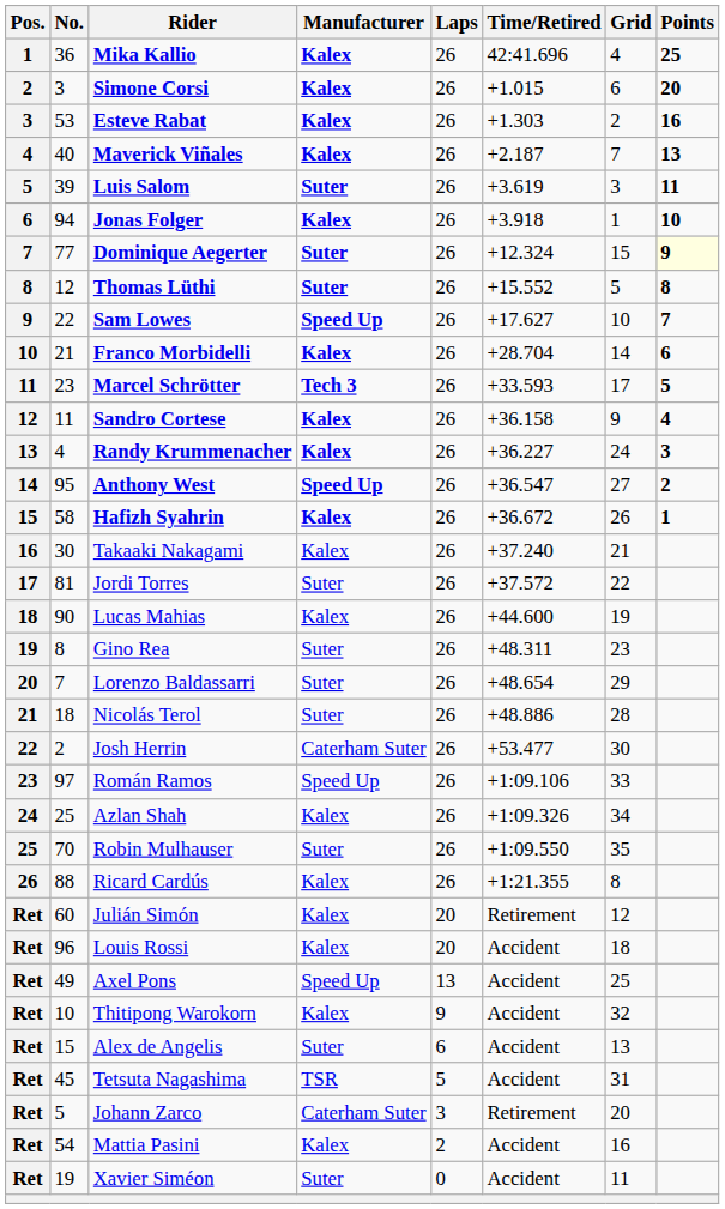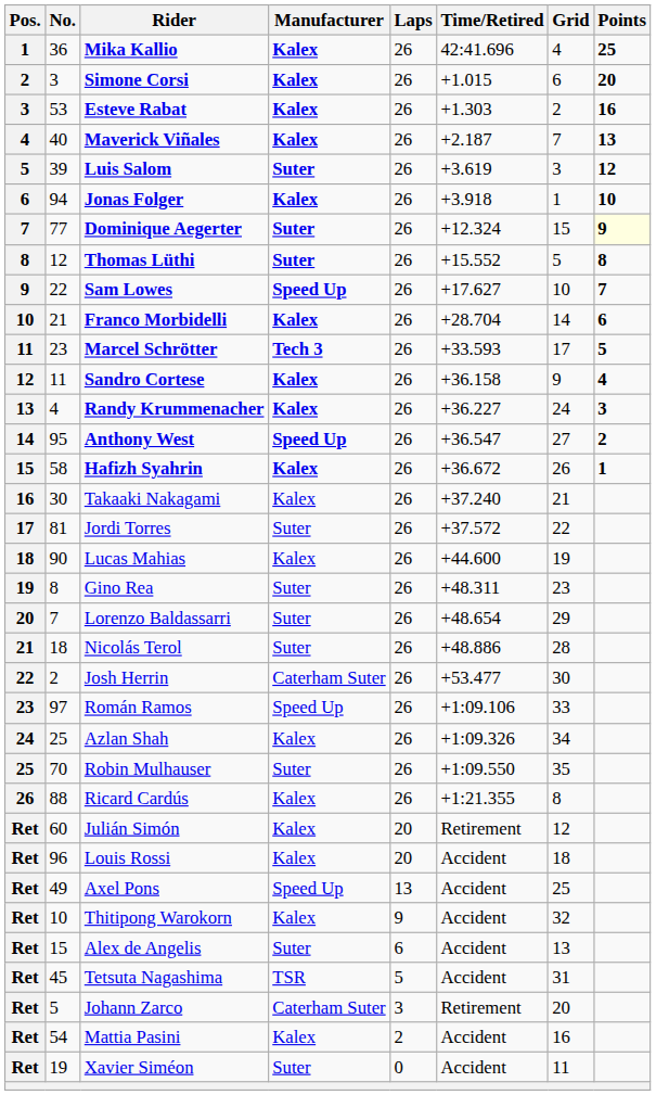 <table class="wikitable" style="font-size: 95%;">
 <tr>
 <th>Pos.</th>
 <th>No.</th>
 <th>Rider</th>
 <th>Manufacturer</th>
 <th>Laps</th>
 <th>Time/Retired</th>
 <th>Grid</th>
 <th>Points</th>
 </tr>
 <tr>
 <th>1</th>
 <td>36</td>
 <td> <strong><a href='#'>Mika Kallio</a></strong></td>
 <td><strong><a href='#'>Kalex</a></strong></td>
 <td>26</td>
 <td>42:41.696</td>
 <td>4</td>
 <td><strong>25</strong></td>
 </tr>
 <tr>
 <th>2</th>
 <td>3</td>
 <td> <strong><a href='#'>Simone Corsi</a></strong></td>
 <td><strong><a href='#'>Kalex</a></strong></td>
 <td>26</td>
 <td>+1.015</td>
 <td>6</td>
 <td><strong>20</strong></td>
 </tr>
 <tr>
 <th>3</th>
 <td>53</td>
 <td> <strong><a href='#'>Esteve Rabat</a></strong></td>
 <td><strong><a href='#'>Kalex</a></strong></td>
 <td>26</td>
 <td>+1.303</td>
 <td>2</td>
 <td><strong>16</strong></td>
 </tr>
 <tr>
 <th>4</th>
 <td>40</td>
 <td> <strong><a href='#'>Maverick Viñales</a></strong></td>
 <td><strong><a href='#'>Kalex</a></strong></td>
 <td>26</td>
 <td>+2.187</td>
 <td>7</td>
 <td><strong>13</strong></td>
 </tr>
 <tr>
 <th>5</th>
 <td>39</td>
 <td> <strong><a href='#'>Luis Salom</a></strong></td>
 <td><strong><a href='#'>Suter</a></strong></td>
 <td>26</td>
 <td>+3.619</td>
 <td>3</td>
-<td><strong>11</strong></td>
+<td><strong>12</strong></td>
 </tr>
 <tr>
 <th>6</th>
 <td>94</td>
 <td> <strong><a href='#'>Jonas Folger</a></strong></td>
 <td><strong><a href='#'>Kalex</a></strong></td>
 <td>26</td>
 <td>+3.918</td>
 <td>1</td>
 <td><strong>10</strong></td>
 </tr>
 <tr>
 <th>7</th>
 <td>77</td>
 <td> <strong><a href='#'>Dominique Aegerter</a></strong></td>
 <td><strong><a href='#'>Suter</a></strong></td>
 <td>26</td>
 <td>+12.324</td>
 <td>15</td>
 <td style="background: lightyellow;"><strong>9</strong></td>
 </tr>
 <tr>
 <th>8</th>
 <td>12</td>
 <td> <strong><a href='#'>Thomas Lüthi</a></strong></td>
 <td><strong><a href='#'>Suter</a></strong></td>
 <td>26</td>
 <td>+15.552</td>
 <td>5</td>
 <td><strong>8</strong></td>
 </tr>
 <tr>
 <th>9</th>
 <td>22</td>
 <td> <strong><a href='#'>Sam Lowes</a></strong></td>
 <td><strong><a href='#'>Speed Up</a></strong></td>
 <td>26</td>
 <td>+17.627</td>
 <td>10</td>
 <td><strong>7</strong></td>
 </tr>
 <tr>
 <th>10</th>
 <td>21</td>
 <td> <strong><a href='#'>Franco Morbidelli</a></strong></td>
 <td><strong><a href='#'>Kalex</a></strong></td>
 <td>26</td>
 <td>+28.704</td>
 <td>14</td>
 <td><strong>6</strong></td>
 </tr>
 <tr>
 <th>11</th>
 <td>23</td>
 <td> <strong><a href='#'>Marcel Schrötter</a></strong></td>
 <td><strong><a href='#'>Tech 3</a></strong></td>
 <td>26</td>
 <td>+33.593</td>
 <td>17</td>
 <td><strong>5</strong></td>
 </tr>
 <tr>
 <th>12</th>
 <td>11</td>
 <td> <strong><a href='#'>Sandro Cortese</a></strong></td>
 <td><strong><a href='#'>Kalex</a></strong></td>
 <td>26</td>
 <td>+36.158</td>
 <td>9</td>
 <td><strong>4</strong></td>
 </tr>
 <tr>
 <th>13</th>
 <td>4</td>
 <td> <strong><a href='#'>Randy Krummenacher</a></strong></td>
 <td><strong><a href='#'>Kalex</a></strong></td>
 <td>26</td>
 <td>+36.227</td>
 <td>24</td>
 <td><strong>3</strong></td>
 </tr>
 <tr>
 <th>14</th>
 <td>95</td>
 <td> <strong><a href='#'>Anthony West</a></strong></td>
 <td><strong><a href='#'>Speed Up</a></strong></td>
 <td>26</td>
 <td>+36.547</td>
 <td>27</td>
 <td><strong>2</strong></td>
 </tr>
 <tr>
 <th>15</th>
 <td>58</td>
 <td> <strong><a href='#'>Hafizh Syahrin</a></strong></td>
 <td><strong><a href='#'>Kalex</a></strong></td>
 <td>26</td>
 <td>+36.672</td>
 <td>26</td>
 <td><strong>1</strong></td>
 </tr>
 <tr>
 <th>16</th>
 <td>30</td>
 <td> <a href='#'>Takaaki Nakagami</a></td>
 <td><a href='#'>Kalex</a></td>
 <td>26</td>
 <td>+37.240</td>
 <td>21</td>
 <td></td>
 </tr>
 <tr>
 <th>17</th>
 <td>81</td>
 <td> <a href='#'>Jordi Torres</a></td>
 <td><a href='#'>Suter</a></td>
 <td>26</td>
 <td>+37.572</td>
 <td>22</td>
 <td></td>
 </tr>
 <tr>
 <th>18</th>
 <td>90</td>
 <td> <a href='#'>Lucas Mahias</a></td>
 <td><a href='#'>Kalex</a></td>
 <td>26</td>
 <td>+44.600</td>
 <td>19</td>
 <td></td>
 </tr>
 <tr>
 <th>19</th>
 <td>8</td>
 <td> <a href='#'>Gino Rea</a></td>
 <td><a href='#'>Suter</a></td>
 <td>26</td>
 <td>+48.311</td>
 <td>23</td>
 <td></td>
 </tr>
 <tr>
 <th>20</th>
 <td>7</td>
 <td> <a href='#'>Lorenzo Baldassarri</a></td>
 <td><a href='#'>Suter</a></td>
 <td>26</td>
 <td>+48.654</td>
 <td>29</td>
 <td></td>
 </tr>
 <tr>
 <th>21</th>
 <td>18</td>
 <td> <a href='#'>Nicolás Terol</a></td>
 <td><a href='#'>Suter</a></td>
 <td>26</td>
 <td>+48.886</td>
 <td>28</td>
 <td></td>
 </tr>
 <tr>
 <th>22</th>
 <td>2</td>
 <td> <a href='#'>Josh Herrin</a></td>
 <td><a href='#'>Caterham Suter</a></td>
 <td>26</td>
 <td>+53.477</td>
 <td>30</td>
 <td></td>
 </tr>
 <tr>
 <th>23</th>
 <td>97</td>
 <td> <a href='#'>Román Ramos</a></td>
 <td><a href='#'>Speed Up</a></td>
 <td>26</td>
 <td>+1:09.106</td>
 <td>33</td>
 <td></td>
 </tr>
 <tr>
 <th>24</th>
 <td>25</td>
 <td> <a href='#'>Azlan Shah</a></td>
 <td><a href='#'>Kalex</a></td>
 <td>26</td>
 <td>+1:09.326</td>
 <td>34</td>
 <td></td>
 </tr>
 <tr>
 <th>25</th>
 <td>70</td>
 <td> <a href='#'>Robin Mulhauser</a></td>
 <td><a href='#'>Suter</a></td>
 <td>26</td>
 <td>+1:09.550</td>
 <td>35</td>
 <td></td>
 </tr>
 <tr>
 <th>26</th>
 <td>88</td>
 <td> <a href='#'>Ricard Cardús</a></td>
 <td><a href='#'>Kalex</a></td>
 <td>26</td>
 <td>+1:21.355</td>
 <td>8</td>
 <td></td>
 </tr>
 <tr>
 <th>Ret</th>
 <td>60</td>
 <td> <a href='#'>Julián Simón</a></td>
 <td><a href='#'>Kalex</a></td>
 <td>20</td>
 <td>Retirement</td>
 <td>12</td>
 <td></td>
 </tr>
 <tr>
 <th>Ret</th>
 <td>96</td>
 <td> <a href='#'>Louis Rossi</a></td>
 <td><a href='#'>Kalex</a></td>
 <td>20</td>
 <td>Accident</td>
 <td>18</td>
 <td></td>
 </tr>
 <tr>
 <th>Ret</th>
 <td>49</td>
 <td> <a href='#'>Axel Pons</a></td>
 <td><a href='#'>Speed Up</a></td>
 <td>13</td>
 <td>Accident</td>
 <td>25</td>
 <td></td>
 </tr>
 <tr>
 <th>Ret</th>
 <td>10</td>
 <td> <a href='#'>Thitipong Warokorn</a></td>
 <td><a href='#'>Kalex</a></td>
 <td>9</td>
 <td>Accident</td>
 <td>32</td>
 <td></td>
 </tr>
 <tr>
 <th>Ret</th>
 <td>15</td>
 <td> <a href='#'>Alex de Angelis</a></td>
 <td><a href='#'>Suter</a></td>
 <td>6</td>
 <td>Accident</td>
 <td>13</td>
 <td></td>
 </tr>
 <tr>
 <th>Ret</th>
 <td>45</td>
 <td> <a href='#'>Tetsuta Nagashima</a></td>
 <td><a href='#'>TSR</a></td>
 <td>5</td>
 <td>Accident</td>
 <td>31</td>
 <td></td>
 </tr>
 <tr>
 <th>Ret</th>
 <td>5</td>
 <td> <a href='#'>Johann Zarco</a></td>
 <td><a href='#'>Caterham Suter</a></td>
 <td>3</td>
 <td>Retirement</td>
 <td>20</td>
 <td></td>
 </tr>
 <tr>
 <th>Ret</th>
 <td>54</td>
 <td> <a href='#'>Mattia Pasini</a></td>
 <td><a href='#'>Kalex</a></td>
 <td>2</td>
 <td>Accident</td>
 <td>16</td>
 <td></td>
 </tr>
 <tr>
 <th>Ret</th>
 <td>19</td>
 <td> <a href='#'>Xavier Siméon</a></td>
 <td><a href='#'>Suter</a></td>
 <td>0</td>
 <td>Accident</td>
 <td>11</td>
 <td></td>
 </tr>
 <tr>
 <th colspan=8></th>
 </tr>
 </table>
